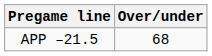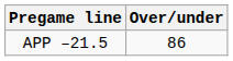 <table class="wikitable">
 <tr align="center">
 <th style=>Pregame line</th>
 <th style=>Over/under</th>
 </tr>
 <tr align="center">
 <td>APP –21.5</td>
-<td>68</td>
+<td>86</td>
 </tr>
 </table>
